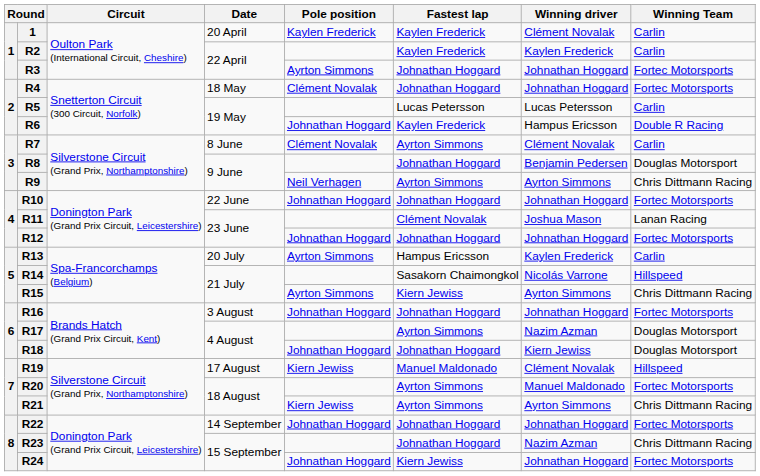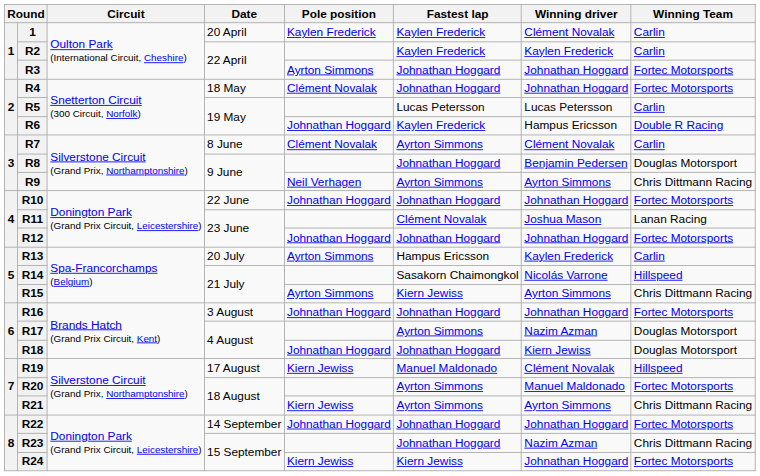 <table class="wikitable" style="font-size: 85%">
 <tr>
 <th colspan=2>Round</th>
 <th>Circuit</th>
 <th>Date</th>
 <th>Pole position</th>
 <th>Fastest lap</th>
 <th>Winning driver</th>
 <th>Winning Team</th>
 </tr>
 <tr>
 <th rowspan=3>1</th>
 <th>1</th>
 <td rowspan=3><a href='#'>Oulton Park</a><br><small>(International Circuit, <a href='#'>Cheshire</a>)</small></td>
 <td>20 April</td>
 <td> <a href='#'>Kaylen Frederick</a></td>
 <td> <a href='#'>Kaylen Frederick</a></td>
 <td> <a href='#'>Clément Novalak</a></td>
 <td><a href='#'>Carlin</a></td>
 </tr>
 <tr>
 <th>R2</th>
 <td rowspan=2>22 April</td>
 <td></td>
 <td> <a href='#'>Kaylen Frederick</a></td>
 <td> <a href='#'>Kaylen Frederick</a></td>
 <td><a href='#'>Carlin</a></td>
 </tr>
 <tr>
 <th>R3</th>
 <td> <a href='#'>Ayrton Simmons</a></td>
 <td> <a href='#'>Johnathan Hoggard</a></td>
 <td> <a href='#'>Johnathan Hoggard</a></td>
 <td><a href='#'>Fortec Motorsports</a></td>
 </tr>
 <tr>
 <th rowspan=3>2</th>
 <th>R4</th>
 <td rowspan=3><a href='#'>Snetterton Circuit</a><br><small>(300 Circuit, <a href='#'>Norfolk</a>)</small></td>
 <td>18 May</td>
 <td> <a href='#'>Clément Novalak</a></td>
 <td> <a href='#'>Johnathan Hoggard</a></td>
 <td> <a href='#'>Johnathan Hoggard</a></td>
 <td><a href='#'>Fortec Motorsports</a></td>
 </tr>
 <tr>
 <th>R5</th>
 <td rowspan=2>19 May</td>
 <td></td>
 <td> Lucas Petersson</td>
 <td> Lucas Petersson</td>
 <td><a href='#'>Carlin</a></td>
 </tr>
 <tr>
 <th>R6</th>
 <td> <a href='#'>Johnathan Hoggard</a></td>
 <td> <a href='#'>Kaylen Frederick</a></td>
 <td> Hampus Ericsson</td>
 <td><a href='#'>Double R Racing</a></td>
 </tr>
 <tr>
 <th rowspan=3>3</th>
 <th>R7</th>
 <td rowspan=3><a href='#'>Silverstone Circuit</a><br><small>(Grand Prix, <a href='#'>Northamptonshire</a>)</small></td>
 <td>8 June</td>
 <td> <a href='#'>Clément Novalak</a></td>
 <td> <a href='#'>Ayrton Simmons</a></td>
 <td> <a href='#'>Clément Novalak</a></td>
 <td><a href='#'>Carlin</a></td>
 </tr>
 <tr>
 <th>R8</th>
 <td rowspan=2>9 June</td>
 <td></td>
 <td> <a href='#'>Johnathan Hoggard</a></td>
 <td> <a href='#'>Benjamin Pedersen</a></td>
 <td>Douglas Motorsport</td>
 </tr>
 <tr>
 <th>R9</th>
 <td> <a href='#'>Neil Verhagen</a></td>
 <td> <a href='#'>Ayrton Simmons</a></td>
 <td> <a href='#'>Ayrton Simmons</a></td>
 <td>Chris Dittmann Racing</td>
 </tr>
 <tr>
 <th rowspan=3>4</th>
 <th>R10</th>
 <td rowspan=3><a href='#'>Donington Park</a><br><small>(Grand Prix Circuit, <a href='#'>Leicestershire</a>)</small></td>
 <td>22 June</td>
 <td> <a href='#'>Johnathan Hoggard</a></td>
 <td> <a href='#'>Johnathan Hoggard</a></td>
 <td> <a href='#'>Johnathan Hoggard</a></td>
 <td><a href='#'>Fortec Motorsports</a></td>
 </tr>
 <tr>
 <th>R11</th>
 <td rowspan=2>23 June</td>
 <td></td>
 <td> <a href='#'>Clément Novalak</a></td>
 <td> <a href='#'>Joshua Mason</a></td>
 <td>Lanan Racing</td>
 </tr>
 <tr>
 <th>R12</th>
 <td> <a href='#'>Johnathan Hoggard</a></td>
 <td> <a href='#'>Johnathan Hoggard</a></td>
 <td> <a href='#'>Johnathan Hoggard</a></td>
 <td><a href='#'>Fortec Motorsports</a></td>
 </tr>
 <tr>
 <th rowspan=3>5</th>
 <th>R13</th>
 <td rowspan=3><a href='#'>Spa-Francorchamps</a><br><small>(<a href='#'>Belgium</a>)</small></td>
 <td>20 July</td>
 <td> <a href='#'>Ayrton Simmons</a></td>
 <td> Hampus Ericsson</td>
 <td> <a href='#'>Kaylen Frederick</a></td>
 <td><a href='#'>Carlin</a></td>
 </tr>
 <tr>
 <th>R14</th>
 <td rowspan=2>21 July</td>
 <td></td>
 <td> Sasakorn Chaimongkol</td>
 <td> <a href='#'>Nicolás Varrone</a></td>
 <td><a href='#'>Hillspeed</a></td>
 </tr>
 <tr>
 <th>R15</th>
 <td> <a href='#'>Ayrton Simmons</a></td>
 <td> <a href='#'>Kiern Jewiss</a></td>
 <td> <a href='#'>Ayrton Simmons</a></td>
 <td>Chris Dittmann Racing</td>
 </tr>
 <tr>
 <th rowspan=3>6</th>
 <th>R16</th>
 <td rowspan=3><a href='#'>Brands Hatch</a><br><small>(Grand Prix Circuit, <a href='#'>Kent</a>)</small></td>
 <td>3 August</td>
 <td> <a href='#'>Johnathan Hoggard</a></td>
 <td> <a href='#'>Johnathan Hoggard</a></td>
 <td> <a href='#'>Johnathan Hoggard</a></td>
 <td><a href='#'>Fortec Motorsports</a></td>
 </tr>
 <tr>
 <th>R17</th>
 <td rowspan=2>4 August</td>
 <td></td>
 <td> <a href='#'>Ayrton Simmons</a></td>
 <td> <a href='#'>Nazim Azman</a></td>
 <td>Douglas Motorsport</td>
 </tr>
 <tr>
 <th>R18</th>
 <td> <a href='#'>Johnathan Hoggard</a></td>
 <td> <a href='#'>Johnathan Hoggard</a></td>
 <td> <a href='#'>Kiern Jewiss</a></td>
 <td>Douglas Motorsport</td>
 </tr>
 <tr>
 <th rowspan=3>7</th>
 <th>R19</th>
 <td rowspan=3><a href='#'>Silverstone Circuit</a><br><small>(Grand Prix, <a href='#'>Northamptonshire</a>)</small></td>
 <td>17 August</td>
 <td> <a href='#'>Kiern Jewiss</a></td>
 <td> <a href='#'>Manuel Maldonado</a></td>
 <td> <a href='#'>Clément Novalak</a></td>
 <td><a href='#'>Hillspeed</a></td>
 </tr>
 <tr>
 <th>R20</th>
 <td rowspan=2>18 August</td>
 <td></td>
 <td> <a href='#'>Ayrton Simmons</a></td>
 <td> <a href='#'>Manuel Maldonado</a></td>
 <td><a href='#'>Fortec Motorsports</a></td>
 </tr>
 <tr>
 <th>R21</th>
 <td> <a href='#'>Kiern Jewiss</a></td>
 <td> <a href='#'>Ayrton Simmons</a></td>
 <td> <a href='#'>Ayrton Simmons</a></td>
 <td>Chris Dittmann Racing</td>
 </tr>
 <tr>
 <th rowspan=3>8</th>
 <th>R22</th>
 <td rowspan=3><a href='#'>Donington Park</a><br><small>(Grand Prix Circuit, <a href='#'>Leicestershire</a>)</small></td>
 <td>14 September</td>
 <td> <a href='#'>Johnathan Hoggard</a></td>
 <td> <a href='#'>Johnathan Hoggard</a></td>
 <td> <a href='#'>Johnathan Hoggard</a></td>
 <td><a href='#'>Fortec Motorsports</a></td>
 </tr>
 <tr>
 <th>R23</th>
 <td rowspan=2>15 September</td>
 <td></td>
 <td> <a href='#'>Johnathan Hoggard</a></td>
 <td> <a href='#'>Nazim Azman</a></td>
 <td>Chris Dittmann Racing</td>
 </tr>
 <tr>
 <th>R24</th>
-<td> <a href='#'>Johnathan Hoggard</a></td>
+<td> <a href='#'>Kiern Jewiss</a></td>
 <td> <a href='#'>Kiern Jewiss</a></td>
 <td> <a href='#'>Johnathan Hoggard</a></td>
 <td><a href='#'>Fortec Motorsports</a></td>
 </tr>
 </table>
